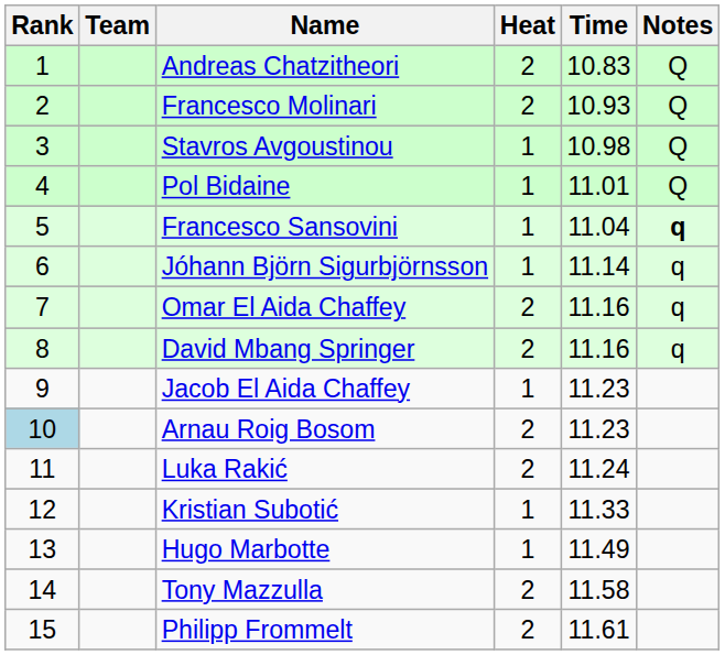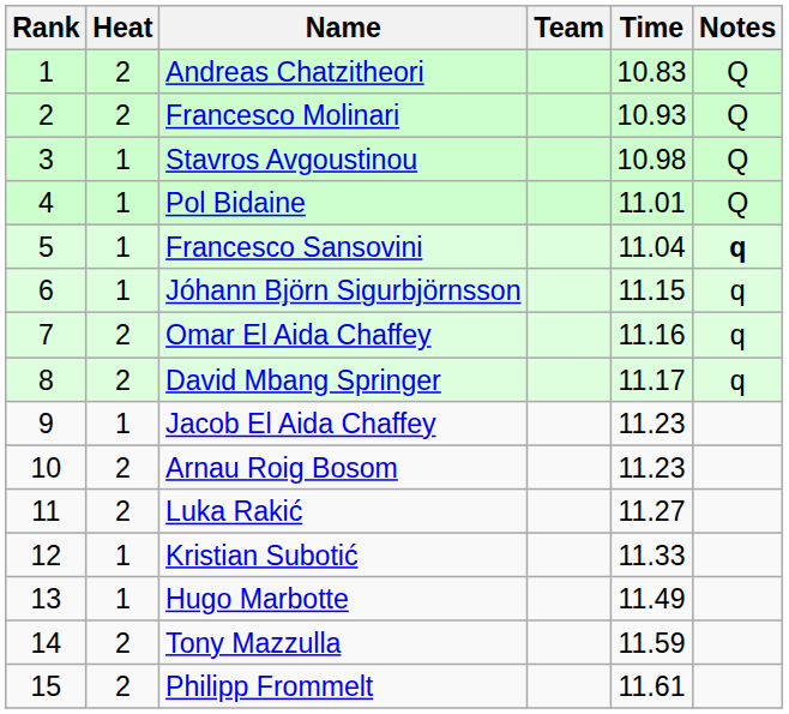 <table class="wikitable sortable" style="text-align:center;font-size:95%">
 <tr>
 <th>Rank</th>
+<th>Heat</th>
+<th>Name</th>
 <th>Team</th>
-<th>Name</th>
-<th>Heat</th>
 <th>Time</th>
 <th>Notes</th>
 </tr>
 <tr bgcolor=ccffcc>
 <td>1</td>
+<td>2</td>
+<td align="left"><a href='#'>Andreas Chatzitheori</a></td>
 <td align=left></td>
-<td align="left"><a href='#'>Andreas Chatzitheori</a></td>
-<td>2</td>
 <td>10.83</td>
 <td>Q</td>
 </tr>
 <tr bgcolor=ccffcc>
 <td>2</td>
+<td>2</td>
+<td align="left"><a href='#'>Francesco Molinari</a></td>
 <td align=left></td>
-<td align="left"><a href='#'>Francesco Molinari</a></td>
-<td>2</td>
 <td>10.93</td>
 <td>Q</td>
 </tr>
 <tr bgcolor=ccffcc>
 <td>3</td>
+<td>1</td>
+<td align="left"><a href='#'>Stavros Avgoustinou</a></td>
 <td align=left></td>
-<td align="left"><a href='#'>Stavros Avgoustinou</a></td>
-<td>1</td>
 <td>10.98</td>
 <td>Q</td>
 </tr>
 <tr bgcolor=ccffcc>
 <td>4</td>
+<td>1</td>
+<td align="left"><a href='#'>Pol Bidaine</a></td>
 <td align=left></td>
-<td align="left"><a href='#'>Pol Bidaine</a></td>
-<td>1</td>
 <td>11.01</td>
 <td>Q</td>
 </tr>
 <tr bgcolor=ddffdd>
 <td>5</td>
+<td>1</td>
+<td align="left"><a href='#'>Francesco Sansovini</a></td>
 <td align=left></td>
-<td align="left"><a href='#'>Francesco Sansovini</a></td>
-<td>1</td>
 <td>11.04</td>
 <td><strong>q</strong></td>
 </tr>
 <tr bgcolor=ddffdd>
 <td>6</td>
+<td>1</td>
+<td align="left"><a href='#'>Jóhann Björn Sigurbjörnsson</a></td>
 <td align=left></td>
-<td align="left"><a href='#'>Jóhann Björn Sigurbjörnsson</a></td>
-<td>1</td>
-<td>11.14</td>
+<td>11.15</td>
 <td>q</td>
 </tr>
 <tr bgcolor=ddffdd>
 <td>7</td>
+<td>2</td>
+<td align="left"><a href='#'>Omar El Aida Chaffey</a></td>
 <td align=left></td>
-<td align="left"><a href='#'>Omar El Aida Chaffey</a></td>
-<td>2</td>
 <td>11.16</td>
 <td>q</td>
 </tr>
 <tr bgcolor=ddffdd>
 <td>8</td>
+<td>2</td>
+<td align="left"><a href='#'>David Mbang Springer</a></td>
 <td align=left></td>
-<td align="left"><a href='#'>David Mbang Springer</a></td>
-<td>2</td>
-<td>11.16</td>
+<td>11.17</td>
 <td>q</td>
 </tr>
 <tr>
 <td>9</td>
+<td>1</td>
+<td align="left"><a href='#'>Jacob El Aida Chaffey</a></td>
 <td align=left></td>
-<td align="left"><a href='#'>Jacob El Aida Chaffey</a></td>
-<td>1</td>
 <td>11.23</td>
 <td></td>
 </tr>
 <tr>
-<td style="background: lightblue;">10</td>
+<td>10</td>
+<td>2</td>
+<td align="left"><a href='#'>Arnau Roig Bosom</a></td>
 <td align=left></td>
-<td align="left"><a href='#'>Arnau Roig Bosom</a></td>
-<td>2</td>
 <td>11.23</td>
 <td></td>
 </tr>
 <tr>
 <td>11</td>
+<td>2</td>
+<td align="left"><a href='#'>Luka Rakić</a></td>
 <td align=left></td>
-<td align="left"><a href='#'>Luka Rakić</a></td>
-<td>2</td>
-<td>11.24</td>
+<td>11.27</td>
 <td></td>
 </tr>
 <tr>
 <td>12</td>
+<td>1</td>
+<td align="left"><a href='#'>Kristian Subotić</a></td>
 <td align=left></td>
-<td align="left"><a href='#'>Kristian Subotić</a></td>
-<td>1</td>
 <td>11.33</td>
 <td></td>
 </tr>
 <tr>
 <td>13</td>
+<td>1</td>
+<td align="left"><a href='#'>Hugo Marbotte</a></td>
 <td align=left></td>
-<td align="left"><a href='#'>Hugo Marbotte</a></td>
-<td>1</td>
 <td>11.49</td>
 <td></td>
 </tr>
 <tr>
 <td>14</td>
+<td>2</td>
+<td align="left"><a href='#'>Tony Mazzulla</a></td>
 <td align=left></td>
-<td align="left"><a href='#'>Tony Mazzulla</a></td>
-<td>2</td>
-<td>11.58</td>
+<td>11.59</td>
 <td></td>
 </tr>
 <tr>
 <td>15</td>
+<td>2</td>
+<td align="left"><a href='#'>Philipp Frommelt</a></td>
 <td align=left></td>
-<td align="left"><a href='#'>Philipp Frommelt</a></td>
-<td>2</td>
 <td>11.61</td>
 <td></td>
 </tr>
 </table>
